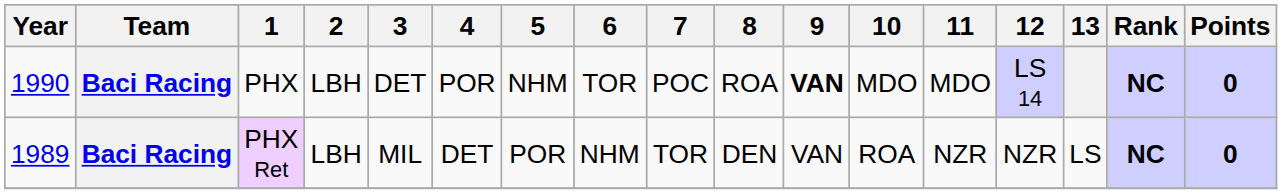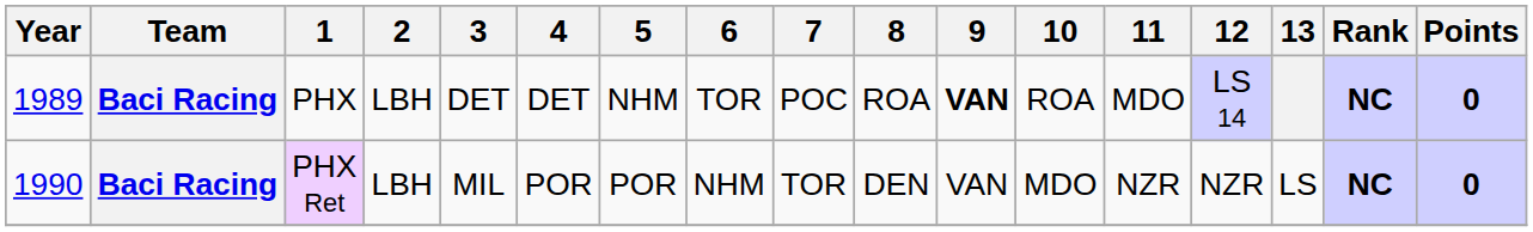 <table class="wikitable" style="text-align:center; font-size:95%">
 <tr>
 <th>Year</th>
 <th>Team</th>
 <th>1</th>
 <th>2</th>
 <th>3</th>
 <th>4</th>
 <th>5</th>
 <th>6</th>
 <th>7</th>
 <th>8</th>
 <th>9</th>
 <th>10</th>
 <th>11</th>
 <th>12</th>
 <th>13</th>
 <th>Rank</th>
 <th>Points</th>
 </tr>
 <tr>
-<td><a href='#'>1990</a></td>
+<td><a href='#'>1989</a></td>
 <th><a href='#'>Baci Racing</a></th>
 <td>PHX</td>
 <td>LBH</td>
 <td>DET</td>
-<td>POR</td>
+<td>DET</td>
 <td>NHM</td>
 <td>TOR</td>
 <td>POC</td>
 <td>ROA</td>
 <td><strong>VAN</strong></td>
-<td>MDO</td>
+<td>ROA</td>
 <td>MDO</td>
 <td style="background:#CFCFFF;">LS<br><small>14</small></td>
 <th></th>
 <td style="background:#CFCFFF;"><strong>NC</strong></td>
 <td style="background:#CFCFFF;"><strong>0</strong></td>
 </tr>
 <tr>
-<td><a href='#'>1989</a></td>
+<td><a href='#'>1990</a></td>
 <th><a href='#'>Baci Racing</a></th>
 <td style="background:#EFCFFF;">PHX<br><small>Ret</small></td>
 <td>LBH</td>
 <td>MIL</td>
-<td>DET</td>
+<td>POR</td>
 <td>POR</td>
 <td>NHM</td>
 <td>TOR</td>
 <td>DEN</td>
 <td>VAN</td>
-<td>ROA</td>
+<td>MDO</td>
 <td>NZR</td>
 <td>NZR</td>
 <td>LS</td>
 <td style="background:#CFCFFF;"><strong>NC</strong></td>
 <td style="background:#CFCFFF;"><strong>0</strong></td>
 </tr>
 <tr>
 </tr>
 </table>
